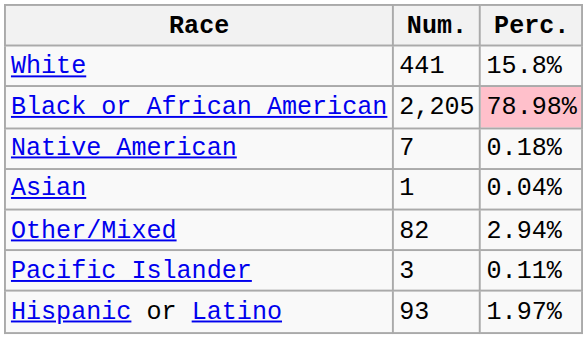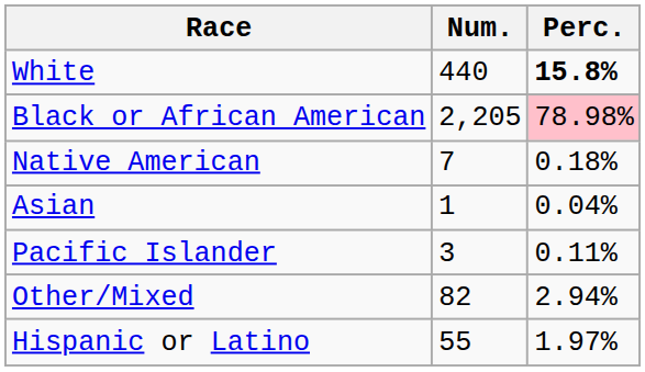 <table class="wikitable">
 <tr>
 <th>Race</th>
 <th>Num.</th>
 <th>Perc.</th>
 </tr>
 <tr>
 <td><a href='#'>White</a></td>
-<td>441</td>
-<td>15.8%</td>
+<td>440</td>
+<td><strong>15.8%</strong></td>
 </tr>
 <tr>
 <td><a href='#'>Black or African American</a></td>
 <td>2,205</td>
 <td style="background: pink;">78.98%</td>
 </tr>
 <tr>
 <td><a href='#'>Native American</a></td>
 <td>7</td>
 <td>0.18%</td>
 </tr>
 <tr>
 <td><a href='#'>Asian</a></td>
 <td>1</td>
 <td>0.04%</td>
 </tr>
 <tr>
+<td><a href='#'>Pacific Islander</a></td>
+<td>3</td>
+<td>0.11%</td>
+</tr>
+<tr>
 <td><a href='#'>Other/Mixed</a></td>
 <td>82</td>
 <td>2.94%</td>
 </tr>
 <tr>
-<td><a href='#'>Pacific Islander</a></td>
-<td>3</td>
-<td>0.11%</td>
-</tr>
-<tr>
 <td><a href='#'>Hispanic</a> or <a href='#'>Latino</a></td>
-<td>93</td>
+<td>55</td>
 <td>1.97%</td>
 </tr>
 </table>
